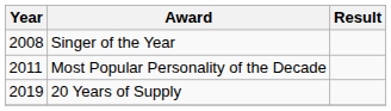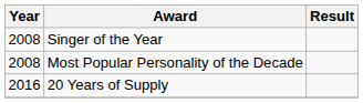 <table class="wikitable">
 <tr>
 <th>Year</th>
 <th>Award</th>
 <th>Result</th>
 </tr>
 <tr>
 <td>2008</td>
 <td>Singer of the Year</td>
 <td></td>
 </tr>
 <tr>
-<td>2011</td>
+<td>2008</td>
 <td>Most Popular Personality of the Decade</td>
 <td></td>
 </tr>
 <tr>
-<td>2019</td>
+<td>2016</td>
 <td>20 Years of Supply</td>
 <td></td>
 </tr>
 <tr>
 </tr>
 </table>
